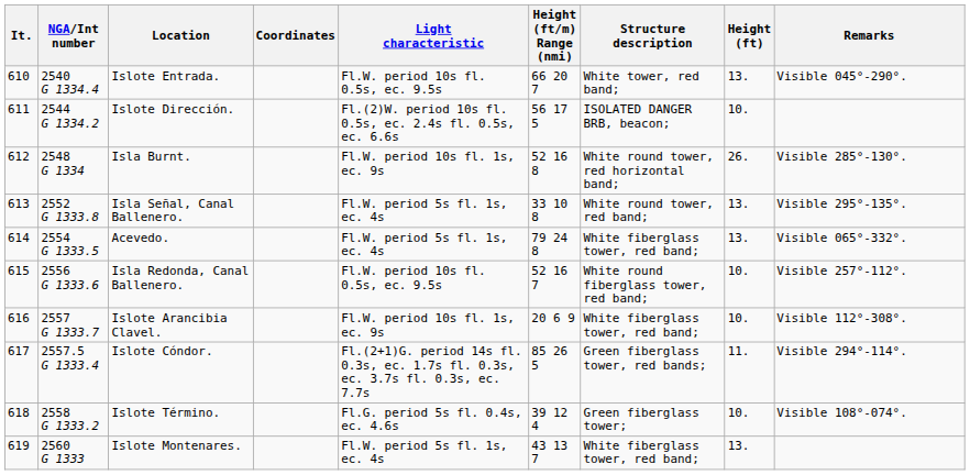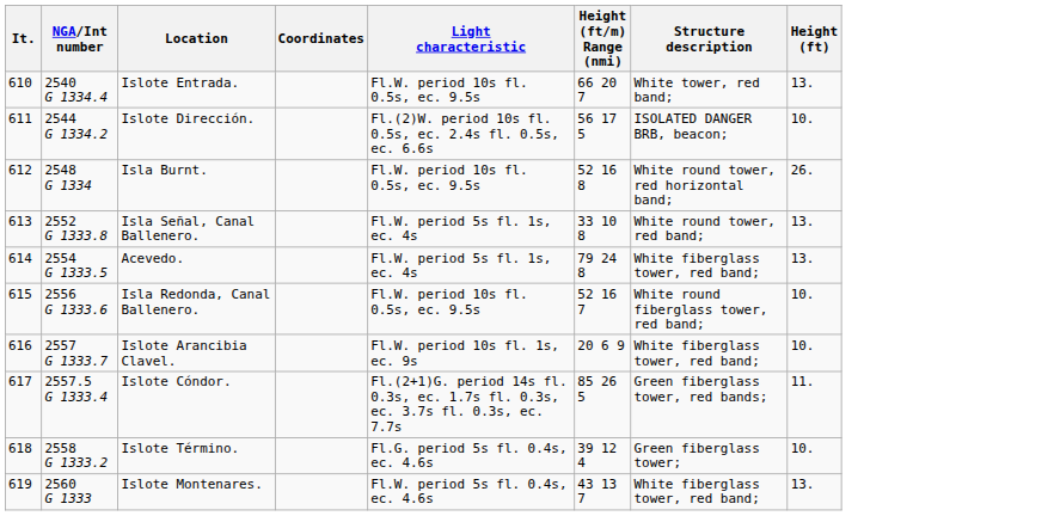 <table class="wikitable">
 <tr>
 <th width="30">It.</th>
 <th width="70"><a href='#'>NGA</a>/Int<br>number</th>
 <th width="150">Location</th>
 <th width="80">Coordinates</th>
 <th width="200"><a href='#'>Light<br>characteristic</a></th>
 <th width="50">Height (ft/m)<br>Range (nmi)</th>
 <th width="150">Structure<br>description</th>
 <th width="30">Height (ft)</th>
-<th width="200">Remarks</th>
 </tr>
 <tr valign="top">
 <td>610</td>
 <td>2540<br><em>G 1334.4</em></td>
 <td>Islote Entrada.</td>
 <td></td>
 <td>Fl.W. period 10s fl. 0.5s, ec. 9.5s</td>
 <td>66 20 7</td>
 <td>White tower, red band;</td>
 <td>13.</td>
-<td>Visible 045°-290°.</td>
 </tr>
 <tr valign="top">
 <td>611</td>
 <td>2544<br><em>G 1334.2</em></td>
 <td>Islote Dirección.</td>
 <td></td>
 <td>Fl.(2)W. period 10s fl. 0.5s, ec. 2.4s fl. 0.5s, ec. 6.6s</td>
 <td>56 17 5</td>
 <td>ISOLATED DANGER BRB, beacon;</td>
 <td>10.</td>
-<td></td>
 </tr>
 <tr valign="top">
 <td>612</td>
 <td>2548<br><em>G 1334</em></td>
 <td>Isla Burnt.</td>
 <td></td>
-<td>Fl.W. period 10s fl. 1s, ec. 9s</td>
+<td>Fl.W. period 10s fl. 0.5s, ec. 9.5s</td>
 <td>52 16 8</td>
 <td>White round tower, red  horizontal band;</td>
 <td>26.</td>
-<td>Visible 285°-130°.</td>
 </tr>
 <tr valign="top">
 <td>613</td>
 <td>2552<br><em>G 1333.8</em></td>
 <td>Isla Señal, Canal Ballenero.</td>
 <td></td>
 <td>Fl.W. period 5s fl. 1s, ec. 4s</td>
 <td>33 10 8</td>
 <td>White round tower, red band;</td>
 <td>13.</td>
-<td>Visible 295°-135°.</td>
 </tr>
 <tr valign="top">
 <td>614</td>
 <td>2554<br><em>G 1333.5</em></td>
 <td>Acevedo.</td>
 <td></td>
 <td>Fl.W. period 5s fl. 1s, ec. 4s</td>
 <td>79 24 8</td>
 <td>White fiberglass tower, red band;</td>
 <td>13.</td>
-<td>Visible 065°-332°.</td>
 </tr>
 <tr valign="top">
 <td>615</td>
 <td>2556<br><em>G 1333.6</em></td>
 <td>Isla Redonda, Canal Ballenero.</td>
 <td></td>
 <td>Fl.W. period 10s fl. 0.5s, ec. 9.5s</td>
 <td>52 16 7</td>
 <td>White round fiberglass tower, red  band;</td>
 <td>10.</td>
-<td>Visible 257°-112°.</td>
 </tr>
 <tr valign="top">
 <td>616</td>
 <td>2557<br><em>G 1333.7</em></td>
 <td>Islote Arancibia Clavel.</td>
 <td></td>
 <td>Fl.W. period 10s fl. 1s, ec. 9s</td>
 <td>20 6 9</td>
 <td>White fiberglass tower, red band;</td>
 <td>10.</td>
-<td>Visible 112°-308°.</td>
 </tr>
 <tr valign="top">
 <td>617</td>
 <td>2557.5<br><em>G 1333.4</em></td>
 <td>Islote Cóndor.</td>
 <td></td>
 <td>Fl.(2+1)G. period 14s fl. 0.3s, ec. 1.7s fl. 0.3s, ec. 3.7s fl. 0.3s, ec. 7.7s</td>
 <td>85 26 5</td>
 <td>Green fiberglass tower, red  bands;</td>
 <td>11.</td>
-<td>Visible 294°-114°.</td>
 </tr>
 <tr valign="top">
 <td>618</td>
 <td>2558<br><em>G 1333.2</em></td>
 <td>Islote Término.</td>
 <td></td>
 <td>Fl.G. period 5s fl. 0.4s, ec. 4.6s</td>
 <td>39 12 4</td>
 <td>Green fiberglass tower;</td>
 <td>10.</td>
-<td>Visible 108°-074°.</td>
 </tr>
 <tr valign="top">
 <td>619</td>
 <td>2560<br><em>G 1333</em></td>
 <td>Islote Montenares.</td>
 <td></td>
-<td>Fl.W. period 5s fl. 1s, ec. 4s</td>
+<td>Fl.W. period 5s fl. 0.4s, ec. 4.6s</td>
 <td>43 13 7</td>
 <td>White fiberglass tower, red band;</td>
 <td>13.</td>
-<td></td>
 </tr>
 </table>
